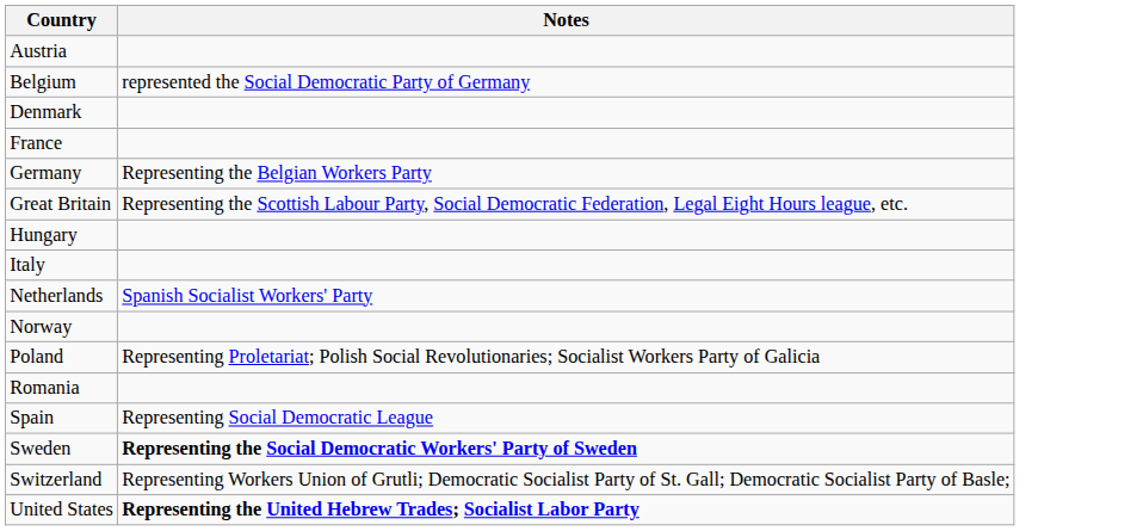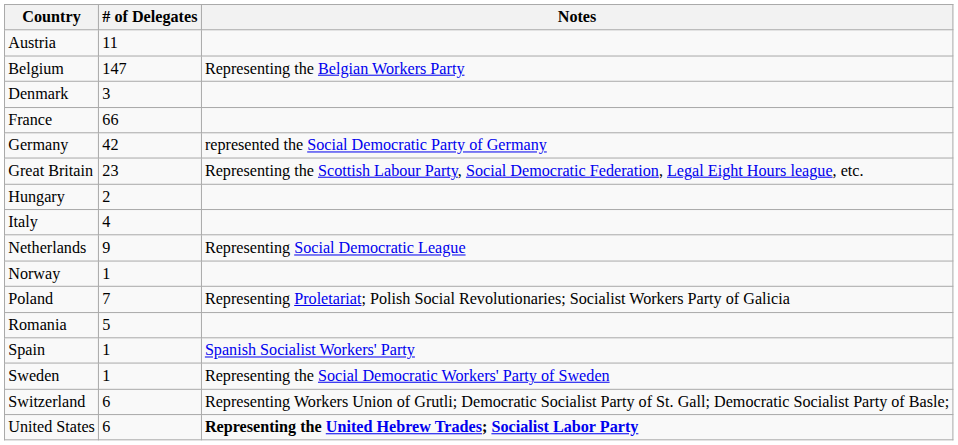 <table class="wikitable" border="1">
 <tr>
 <th>Country</th>
+<th># of Delegates</th>
 <th>Notes</th>
 </tr>
 <tr>
 <td>Austria</td>
+<td>11</td>
 <td></td>
 </tr>
 <tr>
 <td>Belgium</td>
-<td>represented the <a href='#'>Social Democratic Party of Germany</a></td>
+<td>147</td>
+<td>Representing the <a href='#'>Belgian Workers Party</a></td>
 </tr>
 <tr>
 <td>Denmark</td>
+<td>3</td>
 <td></td>
 </tr>
 <tr>
 <td>France</td>
+<td>66</td>
 <td></td>
 </tr>
 <tr>
 <td>Germany</td>
-<td>Representing the <a href='#'>Belgian Workers Party</a></td>
+<td>42</td>
+<td>represented the <a href='#'>Social Democratic Party of Germany</a></td>
 </tr>
 <tr>
 <td>Great Britain</td>
+<td>23</td>
 <td>Representing the <a href='#'>Scottish Labour Party</a>, <a href='#'>Social Democratic Federation</a>, <a href='#'>Legal Eight Hours league</a>, etc.</td>
 </tr>
 <tr>
 <td>Hungary</td>
+<td>2</td>
 <td></td>
 </tr>
 <tr>
 <td>Italy</td>
+<td>4</td>
 <td></td>
 </tr>
 <tr>
 <td>Netherlands</td>
-<td><a href='#'>Spanish Socialist Workers' Party</a></td>
+<td>9</td>
+<td>Representing <a href='#'>Social Democratic League</a></td>
 </tr>
 <tr>
 <td>Norway</td>
+<td>1</td>
 <td></td>
 </tr>
 <tr>
 <td>Poland</td>
+<td>7</td>
 <td>Representing <a href='#'>Proletariat</a>; Polish Social Revolutionaries; Socialist Workers Party of Galicia</td>
 </tr>
 <tr>
 <td>Romania</td>
+<td>5</td>
 <td></td>
 </tr>
 <tr>
 <td>Spain</td>
-<td>Representing <a href='#'>Social Democratic League</a></td>
+<td>1</td>
+<td><a href='#'>Spanish Socialist Workers' Party</a></td>
 </tr>
 <tr>
 <td>Sweden</td>
-<td><strong>Representing the <a href='#'>Social Democratic Workers' Party of Sweden</a></strong></td>
+<td>1</td>
+<td>Representing the <a href='#'>Social Democratic Workers' Party of Sweden</a></td>
 </tr>
 <tr>
 <td>Switzerland</td>
+<td>6</td>
 <td>Representing Workers Union of Grutli; Democratic Socialist Party of St. Gall; Democratic Socialist Party of Basle;</td>
 </tr>
 <tr>
 <td>United States</td>
+<td>6</td>
 <td><strong>Representing the <a href='#'>United Hebrew Trades</a>; <a href='#'>Socialist Labor Party</a></strong></td>
 </tr>
 </table>
